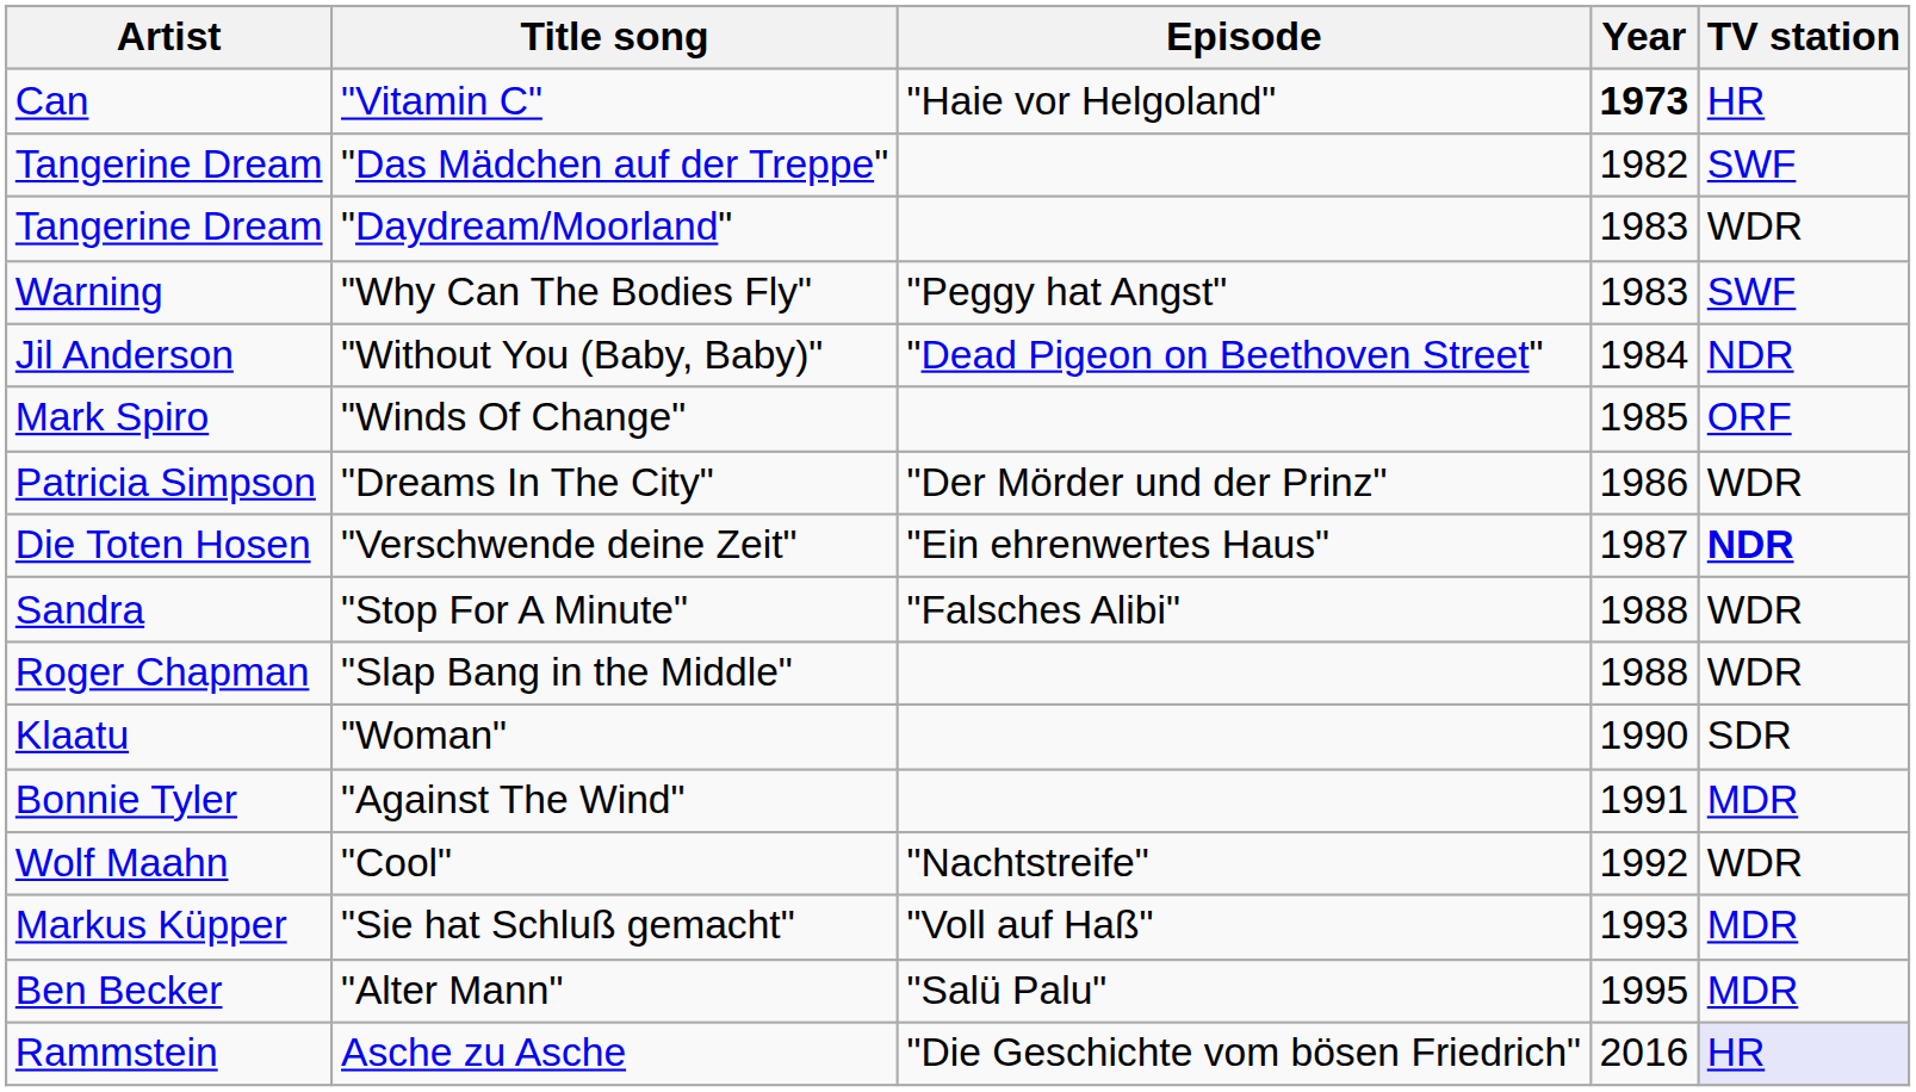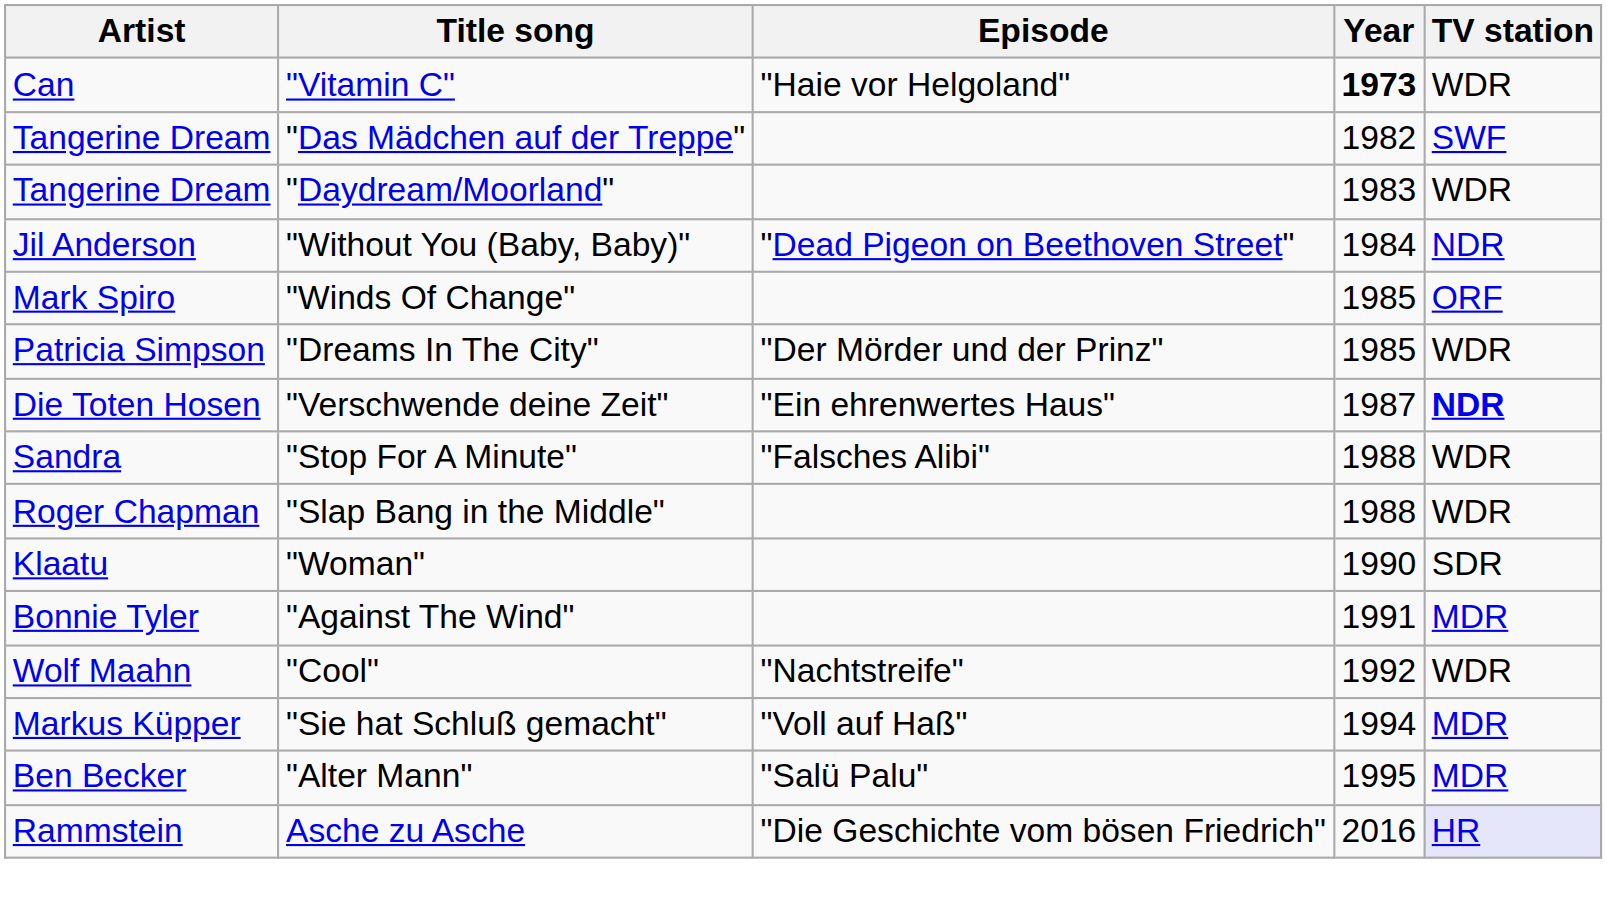 <table class="wikitable sortable">
 <tr class="hintergrundfarbe6">
 <th>Artist</th>
 <th>Title song</th>
 <th>Episode</th>
 <th>Year</th>
 <th>TV station</th>
 </tr>
 <tr>
 <td><a href='#'>Can</a></td>
 <td><a href='#'>"Vitamin C"</a></td>
 <td>"Haie vor Helgoland"</td>
 <td><strong>1973</strong></td>
-<td><a href='#'>HR</a></td>
+<td>WDR</td>
 </tr>
 <tr>
 <td><a href='#'>Tangerine Dream</a></td>
 <td>"<a href='#'>Das Mädchen auf der Treppe</a>"</td>
 <td></td>
 <td>1982</td>
 <td><a href='#'>SWF</a></td>
 </tr>
 <tr>
 <td><a href='#'>Tangerine Dream</a></td>
 <td>"<a href='#'>Daydream/Moorland</a>"</td>
 <td></td>
 <td>1983</td>
 <td>WDR</td>
-</tr>
-<tr>
-<td><a href='#'>Warning</a></td>
-<td>"Why Can The Bodies Fly"</td>
-<td>"Peggy hat Angst"</td>
-<td>1983</td>
-<td><a href='#'>SWF</a></td>
 </tr>
 <tr>
 <td><a href='#'>Jil Anderson</a></td>
 <td>"Without You (Baby, Baby)"</td>
 <td>"<a href='#'>Dead Pigeon on Beethoven Street</a>"</td>
 <td>1984</td>
 <td><a href='#'>NDR</a></td>
 </tr>
 <tr>
 <td><a href='#'>Mark Spiro</a></td>
 <td>"Winds Of Change"</td>
 <td></td>
 <td>1985</td>
 <td><a href='#'>ORF</a></td>
 </tr>
 <tr>
 <td><a href='#'>Patricia Simpson</a></td>
 <td>"Dreams In The City"</td>
 <td>"Der Mörder und der Prinz"</td>
-<td>1986</td>
+<td>1985</td>
 <td>WDR</td>
 </tr>
 <tr>
 <td><a href='#'>Die Toten Hosen</a></td>
 <td>"Verschwende deine Zeit"</td>
 <td>"Ein ehrenwertes Haus"</td>
 <td>1987</td>
 <td><strong><a href='#'>NDR</a></strong></td>
 </tr>
 <tr>
 <td><a href='#'>Sandra</a></td>
 <td>"Stop For A Minute"</td>
 <td>"Falsches Alibi"</td>
 <td>1988</td>
 <td>WDR</td>
 </tr>
 <tr>
 <td><a href='#'>Roger Chapman</a></td>
 <td>"Slap Bang in the Middle"</td>
 <td></td>
 <td>1988</td>
 <td>WDR</td>
 </tr>
 <tr>
 <td><a href='#'>Klaatu</a></td>
 <td>"Woman"</td>
 <td></td>
 <td>1990</td>
 <td>SDR</td>
 </tr>
 <tr>
 <td><a href='#'>Bonnie Tyler</a></td>
 <td>"Against The Wind"</td>
 <td></td>
 <td>1991</td>
 <td><a href='#'>MDR</a></td>
 </tr>
 <tr>
 <td><a href='#'>Wolf Maahn</a></td>
 <td>"Cool"</td>
 <td>"Nachtstreife"</td>
 <td>1992</td>
 <td>WDR</td>
 </tr>
 <tr>
 <td><a href='#'>Markus Küpper</a></td>
 <td>"Sie hat Schluß gemacht"</td>
 <td>"Voll auf Haß"</td>
-<td>1993</td>
+<td>1994</td>
 <td><a href='#'>MDR</a></td>
 </tr>
 <tr>
 <td><a href='#'>Ben Becker</a></td>
 <td>"Alter Mann"</td>
 <td>"Salü Palu"</td>
 <td>1995</td>
 <td><a href='#'>MDR</a></td>
 </tr>
 <tr>
 <td><a href='#'>Rammstein</a></td>
 <td><a href='#'>Asche zu Asche</a></td>
 <td>"Die Geschichte vom bösen Friedrich"</td>
 <td>2016</td>
 <td style="background: lavender;"><a href='#'>HR</a></td>
 </tr>
 </table>
